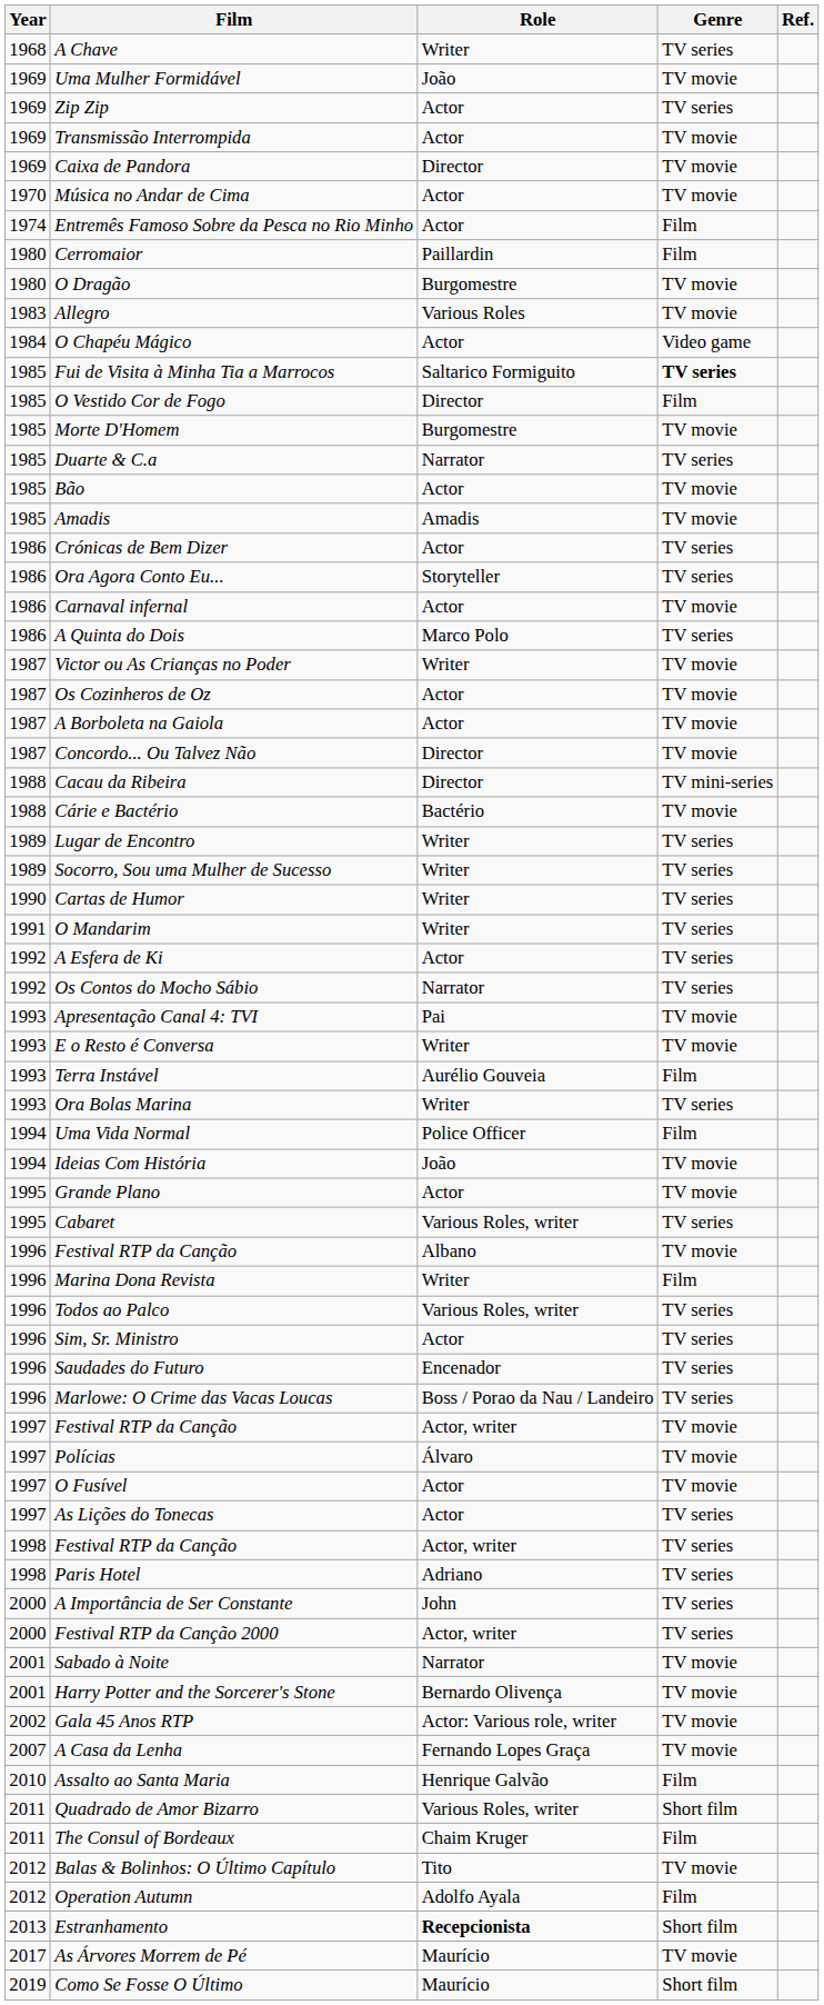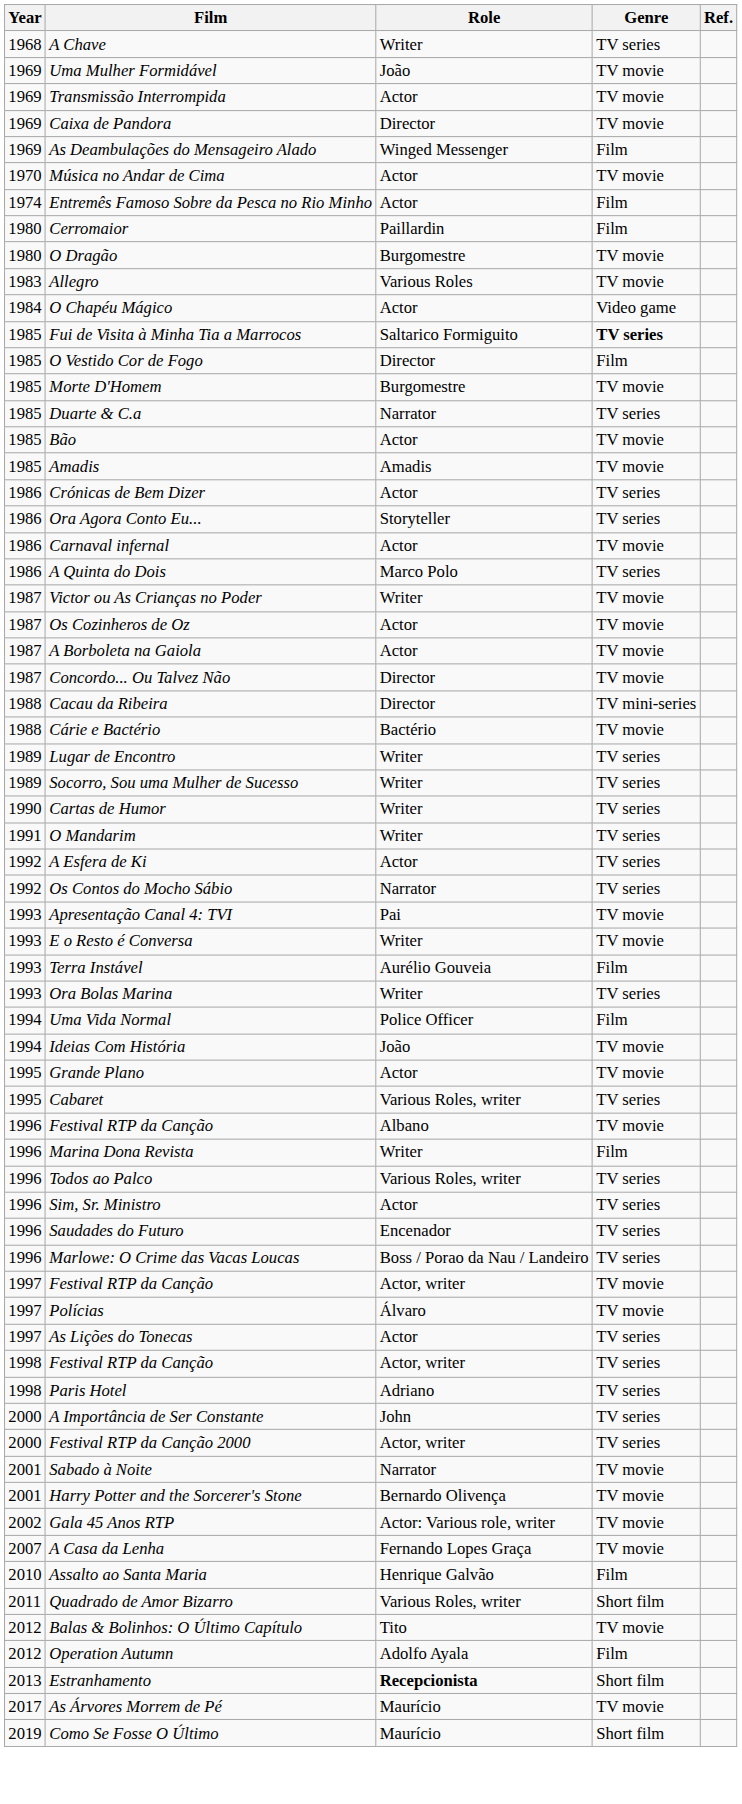 <table class="wikitable">
 <tr>
 <th>Year</th>
 <th>Film</th>
 <th>Role</th>
 <th>Genre</th>
 <th>Ref.</th>
 </tr>
 <tr>
 <td>1968</td>
 <td><em>A Chave</em></td>
 <td>Writer</td>
 <td>TV series</td>
 <td></td>
 </tr>
 <tr>
 <td>1969</td>
 <td><em>Uma Mulher Formidável</em></td>
 <td>João</td>
 <td>TV movie</td>
 <td></td>
 </tr>
 <tr>
 <td>1969</td>
-<td><em>Zip Zip</em></td>
-<td>Actor</td>
-<td>TV series</td>
-<td></td>
-</tr>
-<tr>
-<td>1969</td>
 <td><em>Transmissão Interrompida</em></td>
 <td>Actor</td>
 <td>TV movie</td>
 <td></td>
 </tr>
 <tr>
 <td>1969</td>
 <td><em>Caixa de Pandora</em></td>
 <td>Director</td>
 <td>TV movie</td>
+<td></td>
+</tr>
+<tr>
+<td>1969</td>
+<td><em>As Deambulações do Mensageiro Alado</em></td>
+<td>Winged Messenger</td>
+<td>Film</td>
 <td></td>
 </tr>
 <tr>
 <td>1970</td>
 <td><em>Música no Andar de Cima</em></td>
 <td>Actor</td>
 <td>TV movie</td>
 <td></td>
 </tr>
 <tr>
 <td>1974</td>
 <td><em>Entremês Famoso Sobre da Pesca no Rio Minho</em></td>
 <td>Actor</td>
 <td>Film</td>
 <td></td>
 </tr>
 <tr>
 <td>1980</td>
 <td><em>Cerromaior</em></td>
 <td>Paillardin</td>
 <td>Film</td>
 <td></td>
 </tr>
 <tr>
 <td>1980</td>
 <td><em>O Dragão</em></td>
 <td>Burgomestre</td>
 <td>TV movie</td>
 <td></td>
 </tr>
 <tr>
 <td>1983</td>
 <td><em>Allegro</em></td>
 <td>Various Roles</td>
 <td>TV movie</td>
 <td></td>
 </tr>
 <tr>
 <td>1984</td>
 <td><em>O Chapéu Mágico</em></td>
 <td>Actor</td>
 <td>Video game</td>
 <td></td>
 </tr>
 <tr>
 <td>1985</td>
 <td><em>Fui de Visita à Minha Tia a Marrocos</em></td>
 <td>Saltarico Formiguito</td>
 <td><strong>TV series</strong></td>
 <td></td>
 </tr>
 <tr>
 <td>1985</td>
 <td><em>O Vestido Cor de Fogo</em></td>
 <td>Director</td>
 <td>Film</td>
 <td></td>
 </tr>
 <tr>
 <td>1985</td>
 <td><em>Morte D'Homem</em></td>
 <td>Burgomestre</td>
 <td>TV movie</td>
 <td></td>
 </tr>
 <tr>
 <td>1985</td>
 <td><em>Duarte & C.a</em></td>
 <td>Narrator</td>
 <td>TV series</td>
 <td></td>
 </tr>
 <tr>
 <td>1985</td>
 <td><em>Bão</em></td>
 <td>Actor</td>
 <td>TV movie</td>
 <td></td>
 </tr>
 <tr>
 <td>1985</td>
 <td><em>Amadis</em></td>
 <td>Amadis</td>
 <td>TV movie</td>
 <td></td>
 </tr>
 <tr>
 <td>1986</td>
 <td><em>Crónicas de Bem Dizer</em></td>
 <td>Actor</td>
 <td>TV series</td>
 <td></td>
 </tr>
 <tr>
 <td>1986</td>
 <td><em>Ora Agora Conto Eu...</em></td>
 <td>Storyteller</td>
 <td>TV series</td>
 <td></td>
 </tr>
 <tr>
 <td>1986</td>
 <td><em>Carnaval infernal</em></td>
 <td>Actor</td>
 <td>TV movie</td>
 <td></td>
 </tr>
 <tr>
 <td>1986</td>
 <td><em>A Quinta do Dois</em></td>
 <td>Marco Polo</td>
 <td>TV series</td>
 <td></td>
 </tr>
 <tr>
 <td>1987</td>
 <td><em>Victor ou As Crianças no Poder</em></td>
 <td>Writer</td>
 <td>TV movie</td>
 <td></td>
 </tr>
 <tr>
 <td>1987</td>
 <td><em>Os Cozinheros de Oz</em></td>
 <td>Actor</td>
 <td>TV movie</td>
 <td></td>
 </tr>
 <tr>
 <td>1987</td>
 <td><em>A Borboleta na Gaiola</em></td>
 <td>Actor</td>
 <td>TV movie</td>
 <td></td>
 </tr>
 <tr>
 <td>1987</td>
 <td><em>Concordo... Ou Talvez Não</em></td>
 <td>Director</td>
 <td>TV movie</td>
 <td></td>
 </tr>
 <tr>
 <td>1988</td>
 <td><em>Cacau da Ribeira</em></td>
 <td>Director</td>
 <td>TV mini-series</td>
 <td></td>
 </tr>
 <tr>
 <td>1988</td>
 <td><em>Cárie e Bactério</em></td>
 <td>Bactério</td>
 <td>TV movie</td>
 <td></td>
 </tr>
 <tr>
 <td>1989</td>
 <td><em>Lugar de Encontro</em></td>
 <td>Writer</td>
 <td>TV series</td>
 <td></td>
 </tr>
 <tr>
 <td>1989</td>
 <td><em>Socorro, Sou uma Mulher de Sucesso</em></td>
 <td>Writer</td>
 <td>TV series</td>
 <td></td>
 </tr>
 <tr>
 <td>1990</td>
 <td><em>Cartas de Humor</em></td>
 <td>Writer</td>
 <td>TV series</td>
 <td></td>
 </tr>
 <tr>
 <td>1991</td>
 <td><em>O Mandarim</em></td>
 <td>Writer</td>
 <td>TV series</td>
 <td></td>
 </tr>
 <tr>
 <td>1992</td>
 <td><em>A Esfera de Ki</em></td>
 <td>Actor</td>
 <td>TV series</td>
 <td></td>
 </tr>
 <tr>
 <td>1992</td>
 <td><em>Os Contos do Mocho Sábio</em></td>
 <td>Narrator</td>
 <td>TV series</td>
 <td></td>
 </tr>
 <tr>
 <td>1993</td>
 <td><em>Apresentação Canal 4: TVI</em></td>
 <td>Pai</td>
 <td>TV movie</td>
 <td></td>
 </tr>
 <tr>
 <td>1993</td>
 <td><em>E o Resto é Conversa</em></td>
 <td>Writer</td>
 <td>TV movie</td>
 <td></td>
 </tr>
 <tr>
 <td>1993</td>
 <td><em>Terra Instável</em></td>
 <td>Aurélio Gouveia</td>
 <td>Film</td>
 <td></td>
 </tr>
 <tr>
 <td>1993</td>
 <td><em>Ora Bolas Marina</em></td>
 <td>Writer</td>
 <td>TV series</td>
 <td></td>
 </tr>
 <tr>
 <td>1994</td>
 <td><em>Uma Vida Normal</em></td>
 <td>Police Officer</td>
 <td>Film</td>
 <td></td>
 </tr>
 <tr>
 <td>1994</td>
 <td><em>Ideias Com História</em></td>
 <td>João</td>
 <td>TV movie</td>
 <td></td>
 </tr>
 <tr>
 <td>1995</td>
 <td><em>Grande Plano</em></td>
 <td>Actor</td>
 <td>TV movie</td>
 <td></td>
 </tr>
 <tr>
 <td>1995</td>
 <td><em>Cabaret</em></td>
 <td>Various Roles, writer</td>
 <td>TV series</td>
 <td></td>
 </tr>
 <tr>
 <td>1996</td>
 <td><em>Festival RTP da Canção</em></td>
 <td>Albano</td>
 <td>TV movie</td>
 <td></td>
 </tr>
 <tr>
 <td>1996</td>
 <td><em>Marina Dona Revista</em></td>
 <td>Writer</td>
 <td>Film</td>
 <td></td>
 </tr>
 <tr>
 <td>1996</td>
 <td><em>Todos ao Palco</em></td>
 <td>Various Roles, writer</td>
 <td>TV series</td>
 <td></td>
 </tr>
 <tr>
 <td>1996</td>
 <td><em>Sim, Sr. Ministro</em></td>
 <td>Actor</td>
 <td>TV series</td>
 <td></td>
 </tr>
 <tr>
 <td>1996</td>
 <td><em>Saudades do Futuro</em></td>
 <td>Encenador</td>
 <td>TV series</td>
 <td></td>
 </tr>
 <tr>
 <td>1996</td>
 <td><em>Marlowe: O Crime das Vacas Loucas</em></td>
 <td>Boss / Porao da Nau / Landeiro</td>
 <td>TV series</td>
 <td></td>
 </tr>
 <tr>
 <td>1997</td>
 <td><em>Festival RTP da Canção</em></td>
 <td>Actor, writer</td>
 <td>TV movie</td>
 <td></td>
 </tr>
 <tr>
 <td>1997</td>
 <td><em>Polícias</em></td>
 <td>Álvaro</td>
 <td>TV movie</td>
 <td></td>
 </tr>
 <tr>
 <td>1997</td>
-<td><em>O Fusível</em></td>
-<td>Actor</td>
-<td>TV movie</td>
-<td></td>
-</tr>
-<tr>
-<td>1997</td>
 <td><em>As Lições do Tonecas</em></td>
 <td>Actor</td>
 <td>TV series</td>
 <td></td>
 </tr>
 <tr>
 <td>1998</td>
 <td><em>Festival RTP da Canção</em></td>
 <td>Actor, writer</td>
 <td>TV series</td>
 <td></td>
 </tr>
 <tr>
 <td>1998</td>
 <td><em>Paris Hotel</em></td>
 <td>Adriano</td>
 <td>TV series</td>
 <td></td>
 </tr>
 <tr>
 <td>2000</td>
 <td><em>A Importância de Ser Constante</em></td>
 <td>John</td>
 <td>TV series</td>
 <td></td>
 </tr>
 <tr>
 <td>2000</td>
 <td><em>Festival RTP da Canção 2000</em></td>
 <td>Actor, writer</td>
 <td>TV series</td>
 <td></td>
 </tr>
 <tr>
 <td>2001</td>
 <td><em>Sabado à Noite</em></td>
 <td>Narrator</td>
 <td>TV movie</td>
 <td></td>
 </tr>
 <tr>
 <td>2001</td>
 <td><em>Harry Potter and the Sorcerer's Stone</em></td>
 <td>Bernardo Olivença</td>
 <td>TV movie</td>
 <td></td>
 </tr>
 <tr>
 <td>2002</td>
 <td><em>Gala 45 Anos RTP</em></td>
 <td>Actor: Various role, writer</td>
 <td>TV movie</td>
 <td></td>
 </tr>
 <tr>
 <td>2007</td>
 <td><em>A Casa da Lenha</em></td>
 <td>Fernando Lopes Graça</td>
 <td>TV movie</td>
 <td></td>
 </tr>
 <tr>
 <td>2010</td>
 <td><em>Assalto ao Santa Maria</em></td>
 <td>Henrique Galvão</td>
 <td>Film</td>
 <td></td>
 </tr>
 <tr>
 <td>2011</td>
 <td><em>Quadrado de Amor Bizarro</em></td>
 <td>Various Roles, writer</td>
 <td>Short film</td>
 <td></td>
 </tr>
 <tr>
-<td>2011</td>
-<td><em>The Consul of Bordeaux</em></td>
-<td>Chaim Kruger</td>
-<td>Film</td>
-<td></td>
-</tr>
-<tr>
 <td>2012</td>
 <td><em>Balas & Bolinhos: O Último Capítulo</em></td>
 <td>Tito</td>
 <td>TV movie</td>
 <td></td>
 </tr>
 <tr>
 <td>2012</td>
 <td><em>Operation Autumn</em></td>
 <td>Adolfo Ayala</td>
 <td>Film</td>
 <td></td>
 </tr>
 <tr>
 <td>2013</td>
 <td><em>Estranhamento</em></td>
 <td><strong>Recepcionista</strong></td>
 <td>Short film</td>
 <td></td>
 </tr>
 <tr>
 <td>2017</td>
 <td><em>As Árvores Morrem de Pé</em></td>
 <td>Maurício</td>
 <td>TV movie</td>
 <td></td>
 </tr>
 <tr>
 <td>2019</td>
 <td><em>Como Se Fosse O Último</em></td>
 <td>Maurício</td>
 <td>Short film</td>
 <td></td>
 </tr>
 </table>
